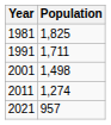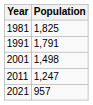 <table class=wikitable>
 <tr>
 <th>Year</th>
 <th>Population</th>
 </tr>
 <tr>
 <td>1981</td>
 <td>1,825</td>
 </tr>
 <tr>
 <td>1991</td>
-<td>1,711</td>
+<td>1,791</td>
 </tr>
 <tr>
 <td>2001</td>
 <td>1,498</td>
 </tr>
 <tr>
 <td>2011</td>
-<td>1,274</td>
+<td>1,247</td>
 </tr>
 <tr>
 <td>2021</td>
 <td>957</td>
 </tr>
 </table>
